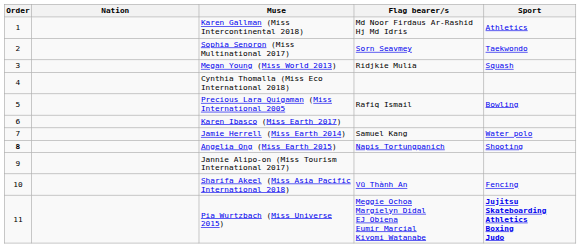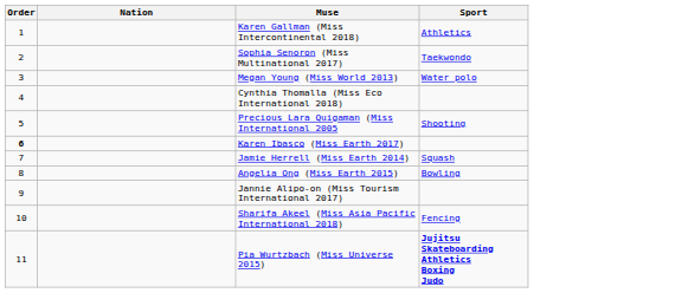 <table class="sortable wikitable" style="font-size:95%">
 <tr>
 <th width=25>Order</th>
 <th width=260>Nation</th>
 <th width=240>Muse</th>
-<th width=200>Flag bearer/s</th>
 <th width=140>Sport</th>
 </tr>
 <tr>
 <td align="center">1</td>
 <td><br></td>
 <td><a href='#'>Karen Gallman</a> (Miss Intercontinental 2018)</td>
-<td>Md Noor Firdaus Ar-Rashid Hj Md Idris</td>
 <td><a href='#'>Athletics</a></td>
 </tr>
 <tr>
 <td align="center">2</td>
 <td></td>
 <td><a href='#'>Sophia Senoron</a> (Miss Multinational 2017)</td>
-<td><a href='#'>Sorn Seavmey</a></td>
 <td><a href='#'>Taekwondo</a></td>
 </tr>
 <tr>
 <td align="center">3</td>
 <td></td>
 <td><a href='#'>Megan Young</a> (<a href='#'>Miss World 2013</a>)</td>
-<td>Ridjkie Mulia</td>
-<td><a href='#'>Squash</a></td>
+<td><a href='#'>Water polo</a></td>
 </tr>
 <tr>
 <td align="center">4</td>
 <td><br></td>
 <td>Cynthia Thomalla (Miss Eco International 2018)</td>
 <td></td>
-<td></td>
 </tr>
 <tr>
 <td align="center">5</td>
 <td></td>
 <td><a href='#'>Precious Lara Quigaman</a> (<a href='#'>Miss International 2005</a></td>
-<td>Rafiq Ismail</td>
-<td><a href='#'>Bowling</a></td>
+<td><a href='#'>Shooting</a></td>
 </tr>
 <tr>
-<td align="center">6</td>
+<td align="center"><strong>6</strong></td>
 <td></td>
 <td><a href='#'>Karen Ibasco</a> (<a href='#'>Miss Earth 2017</a>)</td>
-<td></td>
 <td></td>
 </tr>
 <tr>
 <td align="center">7</td>
 <td></td>
 <td><a href='#'>Jamie Herrell</a> (<a href='#'>Miss Earth 2014</a>)</td>
-<td>Samuel Kang</td>
-<td><a href='#'>Water polo</a></td>
+<td><a href='#'>Squash</a></td>
 </tr>
 <tr>
-<td align="center"><strong>8</strong></td>
+<td align="center">8</td>
 <td></td>
 <td><a href='#'>Angelia Ong</a> (<a href='#'>Miss Earth 2015</a>)</td>
-<td><a href='#'>Napis Tortungpanich</a></td>
-<td><a href='#'>Shooting</a></td>
+<td><a href='#'>Bowling</a></td>
 </tr>
 <tr>
 <td align="center">9</td>
 <td><br></td>
 <td>Jannie Alipo-on (Miss Tourism International 2017)</td>
 <td></td>
-<td></td>
 </tr>
 <tr>
 <td align="center">10</td>
 <td></td>
 <td><a href='#'>Sharifa Akeel</a> (<a href='#'>Miss Asia Pacific International 2018</a>)</td>
-<td><a href='#'>Vũ Thành An</a></td>
 <td><a href='#'>Fencing</a></td>
 </tr>
 <tr>
 <td align="center">11</td>
 <td></td>
 <td><a href='#'>Pia Wurtzbach</a> (<a href='#'>Miss Universe 2015</a>)</td>
-<td><a href='#'>Meggie Ochoa</a><br><a href='#'>Margielyn Didal</a><br><a href='#'>EJ Obiena</a><br><a href='#'>Eumir Marcial</a><br><a href='#'>Kiyomi Watanabe</a></td>
 <td><strong><a href='#'>Jujitsu</a><br><a href='#'>Skateboarding</a><br><a href='#'>Athletics</a><br><a href='#'>Boxing</a><br><a href='#'>Judo</a></strong></td>
 </tr>
 </table>
